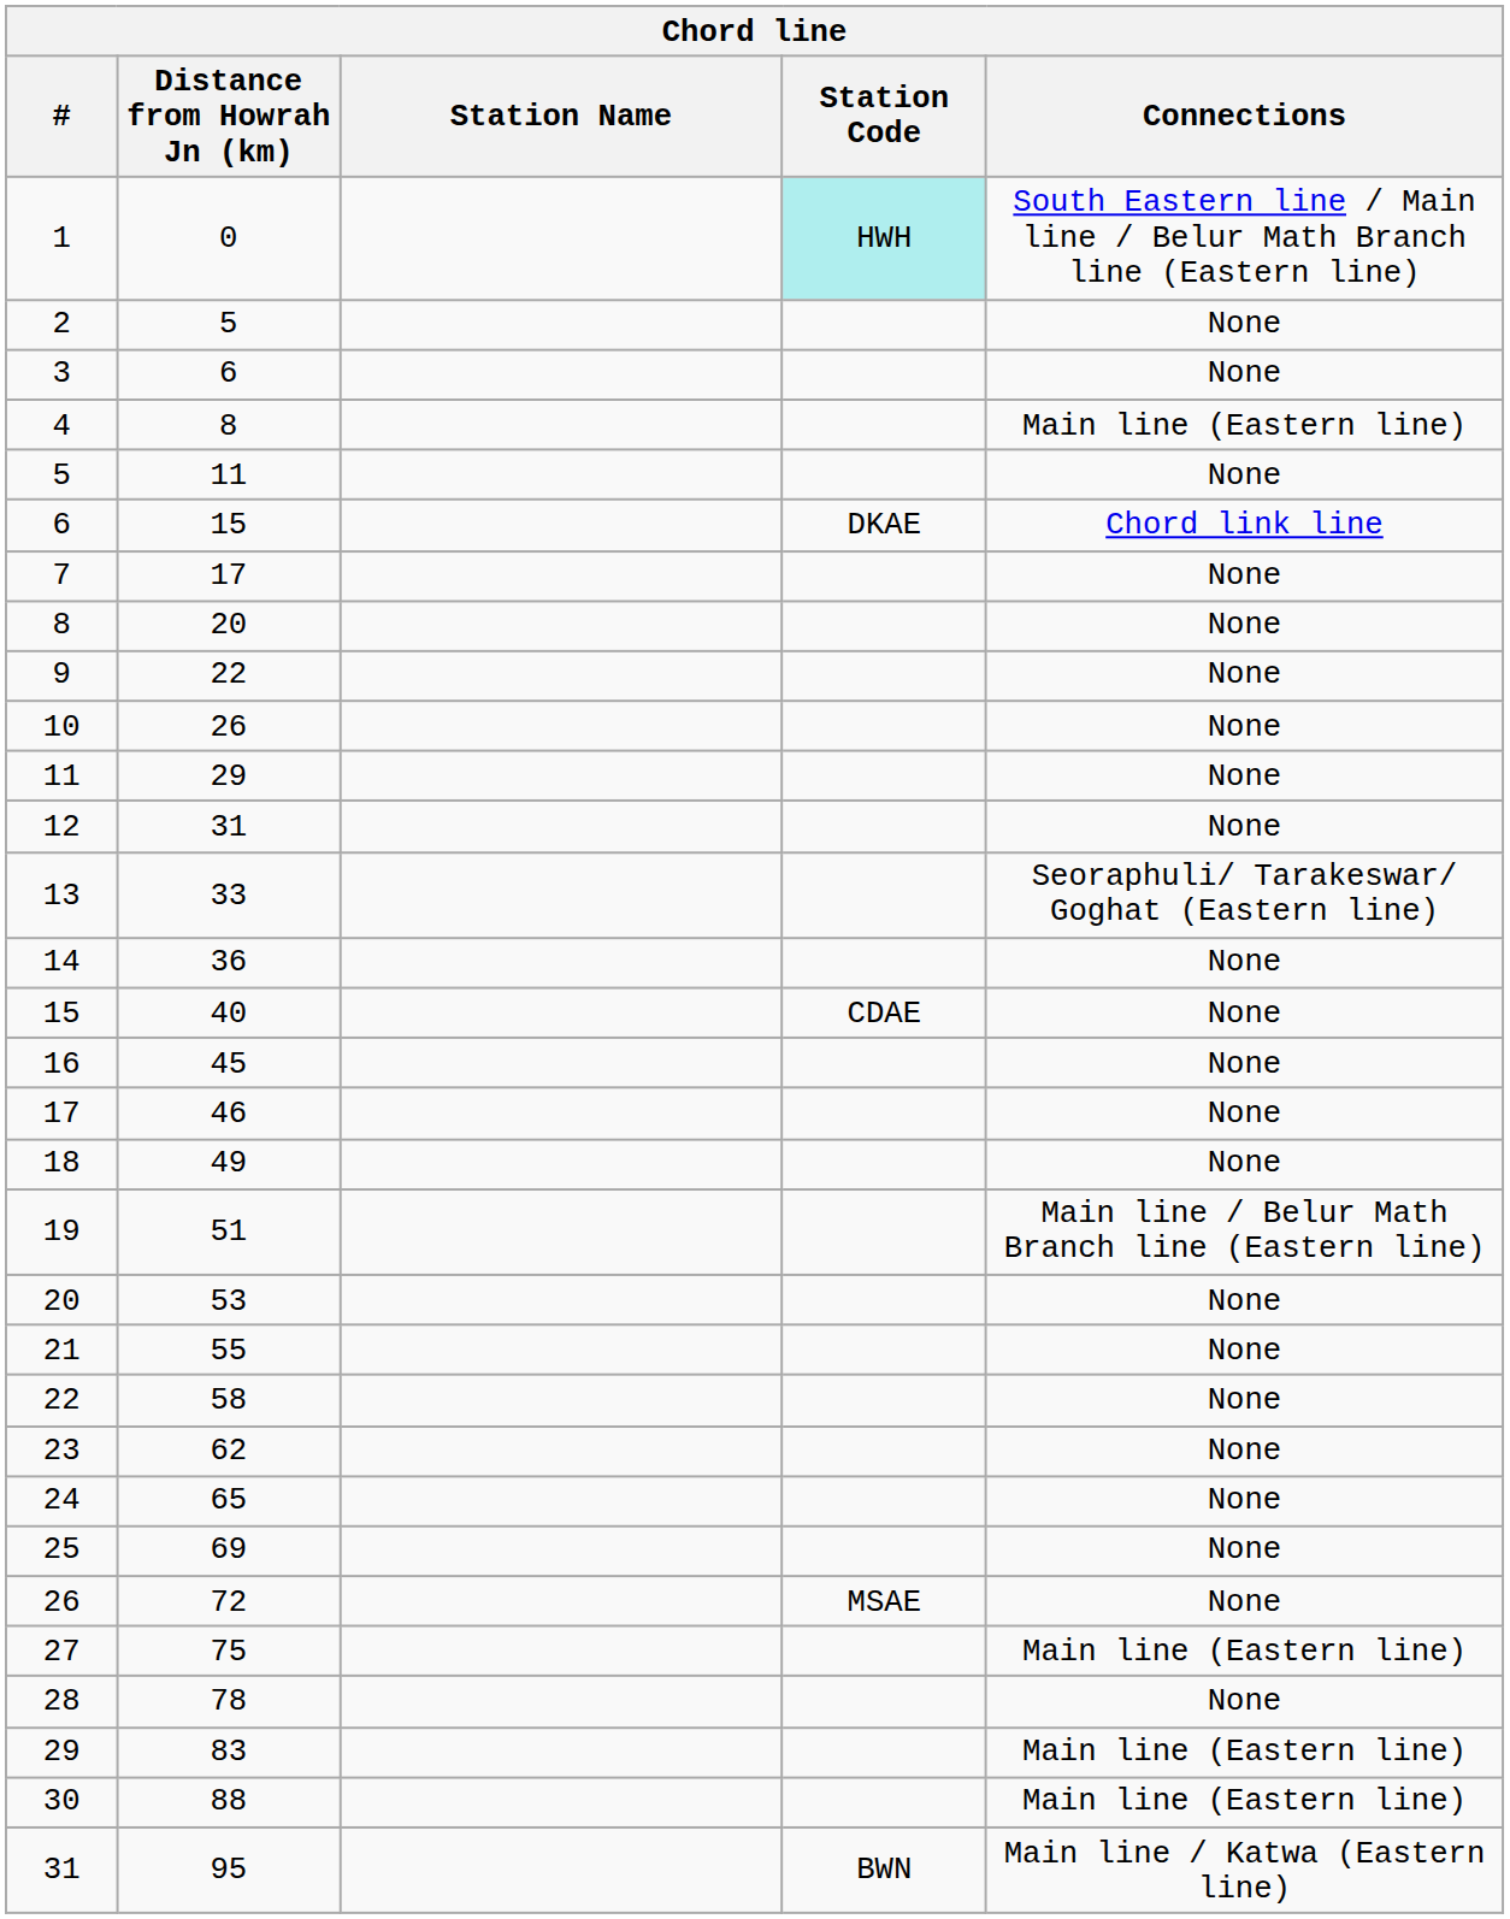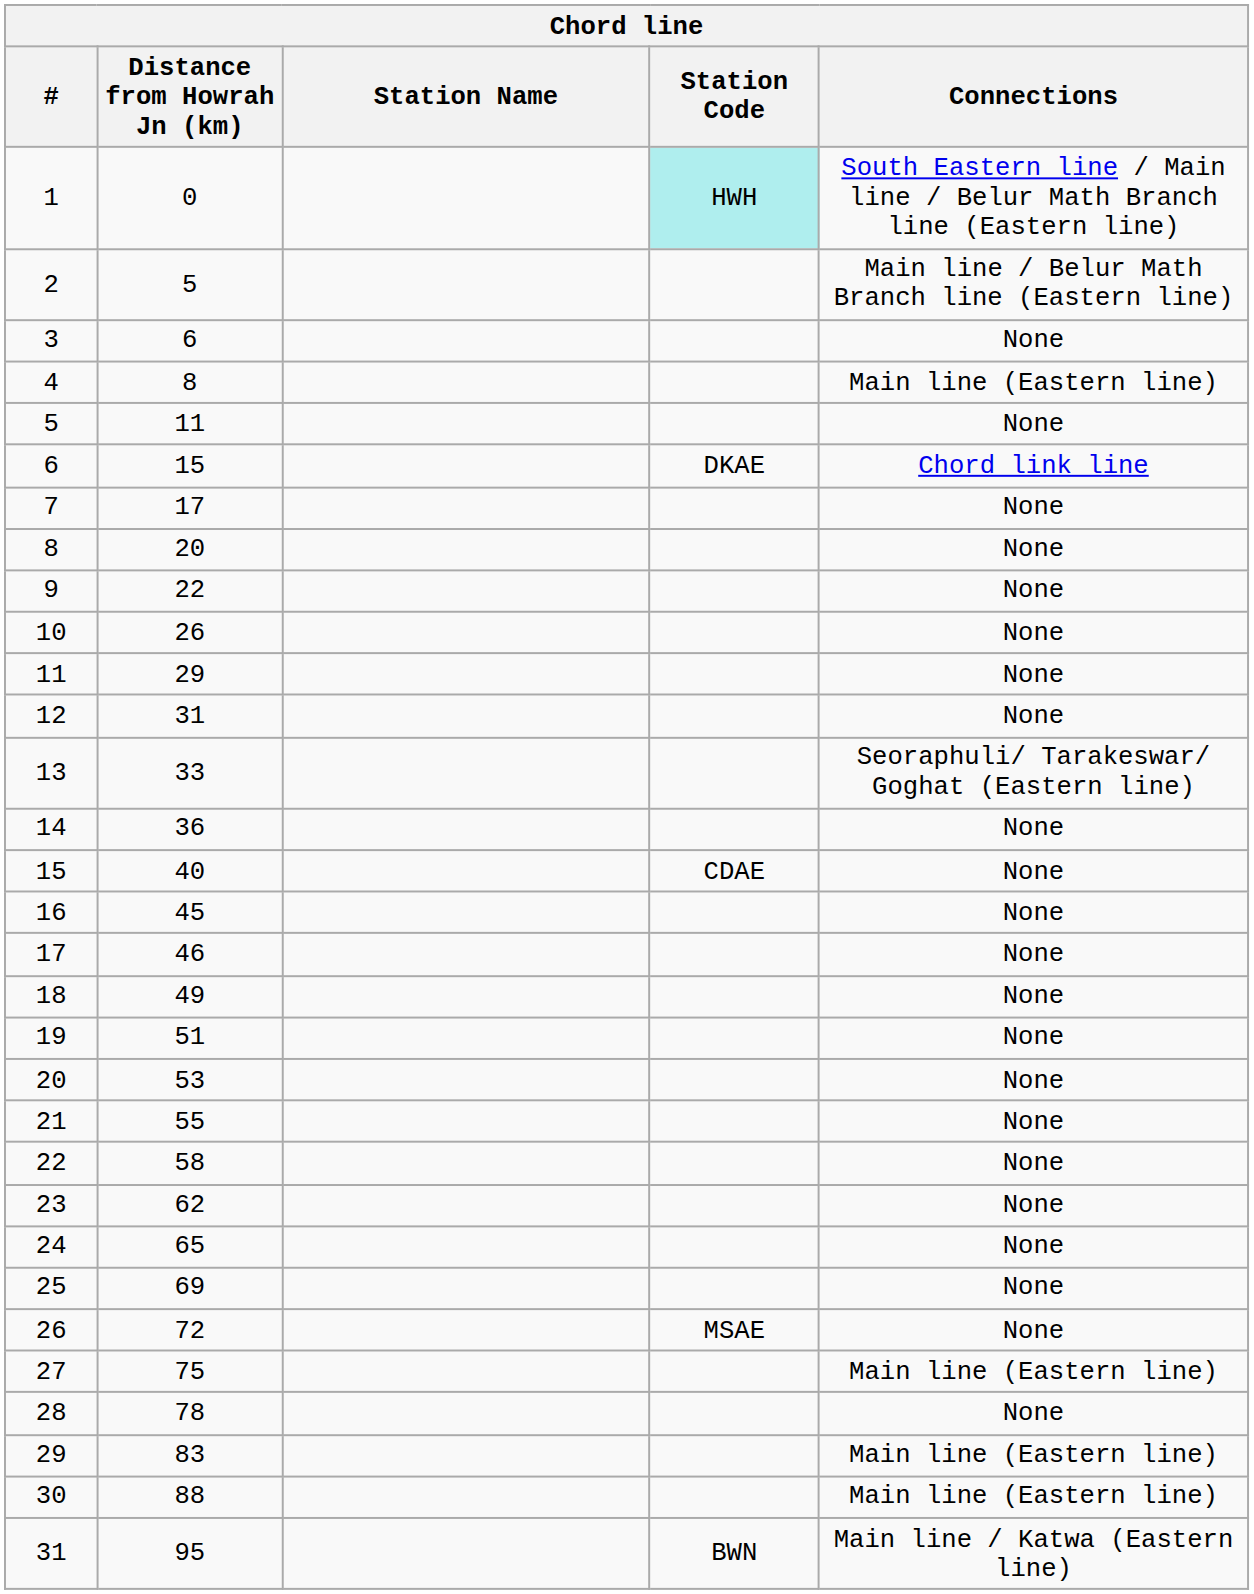 <table class="wikitable" style="text-align:center; width:50%;">
 <tr>
 <th colspan="5"><strong>Chord line</strong></th>
 </tr>
 <tr>
 <th style="width:1%;">#</th>
 <th style="width:1%;">Distance from Howrah Jn (km)</th>
 <th style="width:5%;">Station Name</th>
 <th style="width:1%;">Station Code</th>
 <th style="width:5%;">Connections</th>
 </tr>
 <tr>
 <td>1</td>
 <td>0</td>
 <td><strong></strong></td>
 <td style="background: paleturquoise;">HWH</td>
 <td><a href='#'>South Eastern line</a> / Main line / Belur Math Branch line (Eastern line)</td>
 </tr>
 <tr>
 <td>2</td>
 <td>5</td>
 <td></td>
 <td></td>
-<td>None</td>
+<td>Main line / Belur Math Branch line (Eastern line)</td>
 </tr>
 <tr>
 <td>3</td>
 <td>6</td>
 <td></td>
 <td></td>
 <td>None</td>
 </tr>
 <tr>
 <td>4</td>
 <td>8</td>
 <td></td>
 <td></td>
 <td>Main line (Eastern line)</td>
 </tr>
 <tr>
 <td>5</td>
 <td>11</td>
 <td></td>
 <td></td>
 <td>None</td>
 </tr>
 <tr>
 <td>6</td>
 <td>15</td>
 <td><strong></strong></td>
 <td>DKAE</td>
 <td><a href='#'>Chord link line</a></td>
 </tr>
 <tr>
 <td>7</td>
 <td>17</td>
 <td></td>
 <td></td>
 <td>None</td>
 </tr>
 <tr>
 <td>8</td>
 <td>20</td>
 <td></td>
 <td></td>
 <td>None</td>
 </tr>
 <tr>
 <td>9</td>
 <td>22</td>
 <td></td>
 <td></td>
 <td>None</td>
 </tr>
 <tr>
 <td>10</td>
 <td>26</td>
 <td></td>
 <td></td>
 <td>None</td>
 </tr>
 <tr>
 <td>11</td>
 <td>29</td>
 <td></td>
 <td></td>
 <td>None</td>
 </tr>
 <tr>
 <td>12</td>
 <td>31</td>
 <td></td>
 <td></td>
 <td>None</td>
 </tr>
 <tr>
 <td>13</td>
 <td>33</td>
 <td></td>
 <td></td>
 <td>Seoraphuli/ Tarakeswar/ Goghat (Eastern line)</td>
 </tr>
 <tr>
 <td>14</td>
 <td>36</td>
 <td></td>
 <td></td>
 <td>None</td>
 </tr>
 <tr>
 <td>15</td>
 <td>40</td>
 <td><strong></strong></td>
 <td>CDAE</td>
 <td>None</td>
 </tr>
 <tr>
 <td>16</td>
 <td>45</td>
 <td></td>
 <td></td>
 <td>None</td>
 </tr>
 <tr>
 <td>17</td>
 <td>46</td>
 <td></td>
 <td></td>
 <td>None</td>
 </tr>
 <tr>
 <td>18</td>
 <td>49</td>
 <td></td>
 <td></td>
 <td>None</td>
 </tr>
 <tr>
 <td>19</td>
 <td>51</td>
 <td></td>
 <td></td>
-<td>Main line / Belur Math Branch line (Eastern line)</td>
+<td>None</td>
 </tr>
 <tr>
 <td>20</td>
 <td>53</td>
 <td></td>
 <td></td>
 <td>None</td>
 </tr>
 <tr>
 <td>21</td>
 <td>55</td>
 <td></td>
 <td></td>
 <td>None</td>
 </tr>
 <tr>
 <td>22</td>
 <td>58</td>
 <td></td>
 <td></td>
 <td>None</td>
 </tr>
 <tr>
 <td>23</td>
 <td>62</td>
 <td></td>
 <td></td>
 <td>None</td>
 </tr>
 <tr>
 <td>24</td>
 <td>65</td>
 <td></td>
 <td></td>
 <td>None</td>
 </tr>
 <tr>
 <td>25</td>
 <td>69</td>
 <td></td>
 <td></td>
 <td>None</td>
 </tr>
 <tr>
 <td>26</td>
 <td>72</td>
 <td><strong></strong></td>
 <td>MSAE</td>
 <td>None</td>
 </tr>
 <tr>
 <td>27</td>
 <td>75</td>
 <td></td>
 <td></td>
 <td>Main line (Eastern line)</td>
 </tr>
 <tr>
 <td>28</td>
 <td>78</td>
 <td></td>
 <td></td>
 <td>None</td>
 </tr>
 <tr>
 <td>29</td>
 <td>83</td>
 <td></td>
 <td></td>
 <td>Main line (Eastern line)</td>
 </tr>
 <tr>
 <td>30</td>
 <td>88</td>
 <td></td>
 <td></td>
 <td>Main line (Eastern line)</td>
 </tr>
 <tr>
 <td>31</td>
 <td>95</td>
 <td><strong></strong></td>
 <td>BWN</td>
 <td>Main line / Katwa (Eastern line)</td>
 </tr>
 </table>
